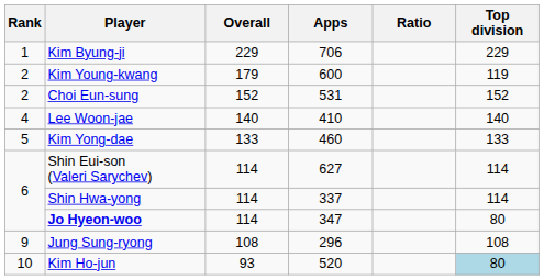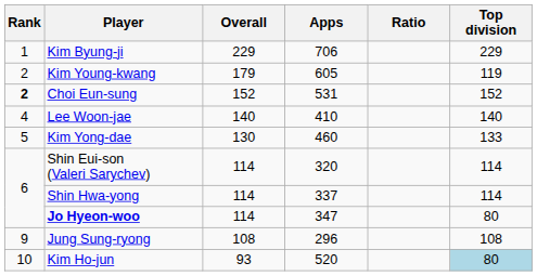 <table class="wikitable sortable" style="text-align:center;">
 <tr>
 <th width="30">Rank</th>
 <th width="180">Player</th>
 <th width="90">Overall</th>
 <th width="90">Apps</th>
 <th width="90">Ratio</th>
 <th width="90">Top division</th>
 </tr>
 <tr>
 <td>1</td>
 <td align="left"> <a href='#'>Kim Byung-ji</a></td>
 <td>229</td>
 <td>706</td>
 <td></td>
 <td>229</td>
 </tr>
 <tr>
 <td>2</td>
 <td align="left"> <a href='#'>Kim Young-kwang</a></td>
 <td>179</td>
-<td>600</td>
+<td>605</td>
 <td></td>
 <td>119</td>
 </tr>
 <tr>
-<td>2</td>
+<td><strong>2</strong></td>
 <td align="left"> <a href='#'>Choi Eun-sung</a></td>
 <td>152</td>
 <td>531</td>
 <td></td>
 <td>152</td>
 </tr>
 <tr>
 <td>4</td>
 <td align="left"> <a href='#'>Lee Woon-jae</a></td>
 <td>140</td>
 <td>410</td>
 <td></td>
 <td>140</td>
 </tr>
 <tr>
 <td>5</td>
 <td align="left"> <a href='#'>Kim Yong-dae</a></td>
-<td>133</td>
+<td>130</td>
 <td>460</td>
 <td></td>
 <td>133</td>
 </tr>
 <tr>
 <td rowspan="3">6</td>
 <td align="left"> Shin Eui-son<br>(<a href='#'>Valeri Sarychev</a>)</td>
 <td>114</td>
-<td>627</td>
+<td>320</td>
 <td></td>
 <td>114</td>
 </tr>
 <tr>
 <td align="left"> <a href='#'>Shin Hwa-yong</a></td>
 <td>114</td>
 <td>337</td>
 <td></td>
 <td>114</td>
 </tr>
 <tr>
 <td align="left"> <strong><a href='#'>Jo Hyeon-woo</a></strong></td>
 <td>114</td>
 <td>347</td>
 <td></td>
 <td>80</td>
 </tr>
 <tr>
 <td>9</td>
 <td align="left"> <a href='#'>Jung Sung-ryong</a></td>
 <td>108</td>
 <td>296</td>
 <td></td>
 <td>108</td>
 </tr>
 <tr>
 <td>10</td>
 <td align="left"> <a href='#'>Kim Ho-jun</a></td>
 <td>93</td>
 <td>520</td>
 <td></td>
 <td style="background: lightblue;">80</td>
 </tr>
 </table>
